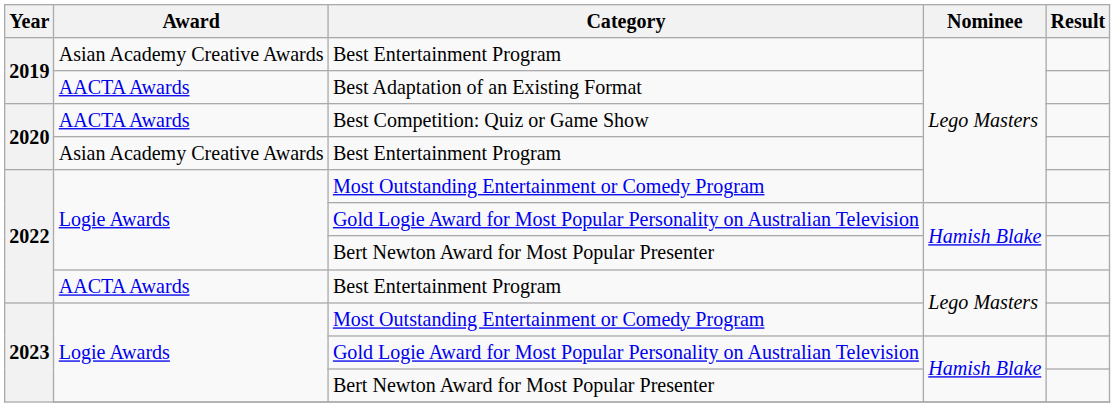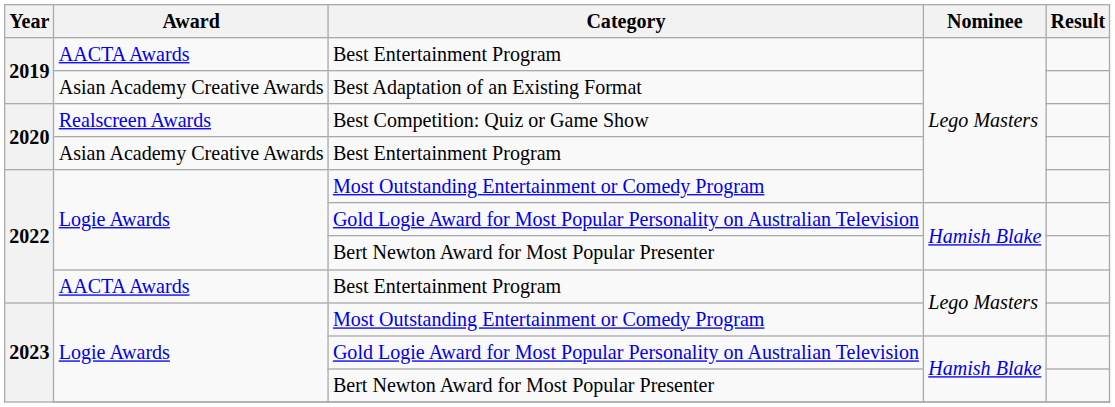 <table class="wikitable plainrowheaders" style="font-size: 95%;">
 <tr>
 <th scope="col">Year</th>
 <th scope="col">Award</th>
 <th scope="col">Category</th>
 <th scope="col">Nominee</th>
 <th scope="col">Result</th>
 </tr>
 <tr>
 <th rowspan=2 scope="row">2019</th>
-<td>Asian Academy Creative Awards</td>
+<td><a href='#'>AACTA Awards</a></td>
 <td>Best Entertainment Program</td>
 <td rowspan=5><em>Lego Masters</em></td>
 <td></td>
 </tr>
 <tr>
-<td><a href='#'>AACTA Awards</a></td>
+<td>Asian Academy Creative Awards</td>
 <td>Best Adaptation of an Existing Format</td>
 <td></td>
 </tr>
 <tr>
 <th rowspan=2 scope="row">2020</th>
-<td><a href='#'>AACTA Awards</a></td>
+<td><a href='#'>Realscreen Awards</a></td>
 <td>Best Competition: Quiz or Game Show</td>
 <td></td>
 </tr>
 <tr>
 <td>Asian Academy Creative Awards</td>
 <td>Best Entertainment Program</td>
 <td></td>
 </tr>
 <tr>
 <th rowspan=4 scope="row">2022</th>
 <td rowspan=3><a href='#'>Logie Awards</a></td>
 <td><a href='#'>Most Outstanding Entertainment or Comedy Program</a></td>
 <td></td>
 </tr>
 <tr>
 <td><a href='#'>Gold Logie Award for Most Popular Personality on Australian Television</a></td>
 <td rowspan=2><em><a href='#'>Hamish Blake</a></em></td>
 <td></td>
 </tr>
 <tr>
 <td>Bert Newton Award for Most Popular Presenter</td>
 <td></td>
 </tr>
 <tr>
 <td><a href='#'>AACTA Awards</a></td>
 <td>Best Entertainment Program</td>
 <td rowspan=2><em>Lego Masters</em></td>
 <td></td>
 </tr>
 <tr>
 <th rowspan=4 scope="row">2023</th>
 <td rowspan=3><a href='#'>Logie Awards</a></td>
 <td><a href='#'>Most Outstanding Entertainment or Comedy Program</a></td>
 <td></td>
 </tr>
 <tr>
 <td><a href='#'>Gold Logie Award for Most Popular Personality on Australian Television</a></td>
 <td rowspan=2><em><a href='#'>Hamish Blake</a></em></td>
 <td></td>
 </tr>
 <tr>
 <td>Bert Newton Award for Most Popular Presenter</td>
 <td></td>
 </tr>
 <tr>
 </tr>
 </table>
